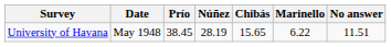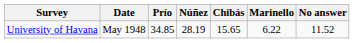 <table class=wikitable style=text-align:center>
 <tr>
 <th>Survey</th>
 <th>Date</th>
 <th>Prío</th>
 <th>Núñez</th>
 <th>Chibás</th>
 <th>Marinello</th>
 <th>No answer</th>
 </tr>
 <tr>
 <td><a href='#'>University of Havana</a></td>
 <td>May 1948</td>
-<td>38.45</td>
+<td>34.85</td>
 <td>28.19</td>
 <td>15.65</td>
 <td>6.22</td>
-<td>11.51</td>
+<td>11.52</td>
 </tr>
 </table>
